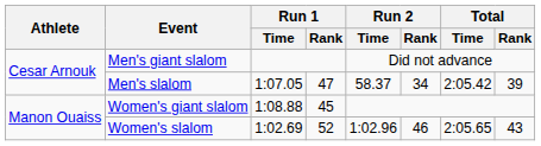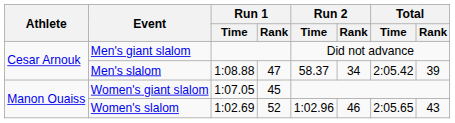 <table class=wikitable style=font-size:90%;text-align:center>
 <tr>
 <th rowspan=2>Athlete</th>
 <th rowspan=2>Event</th>
 <th colspan=2>Run 1</th>
 <th colspan=2>Run 2</th>
 <th colspan=2>Total</th>
 </tr>
 <tr style=font-size:95%>
 <th>Time</th>
 <th>Rank</th>
 <th>Time</th>
 <th>Rank</th>
 <th>Time</th>
 <th>Rank</th>
 </tr>
 <tr>
 <td align=left rowspan=2><a href='#'>Cesar Arnouk</a></td>
 <td align=left><a href='#'>Men's giant slalom</a></td>
 <td colspan=2></td>
 <td colspan=4>Did not advance</td>
 </tr>
 <tr>
 <td align=left><a href='#'>Men's slalom</a></td>
-<td>1:07.05</td>
+<td>1:08.88</td>
 <td>47</td>
 <td>58.37</td>
 <td>34</td>
 <td>2:05.42</td>
 <td>39</td>
 </tr>
 <tr>
 <td align=left rowspan=2><a href='#'>Manon Ouaiss</a></td>
 <td align=left><a href='#'>Women's giant slalom</a></td>
-<td>1:08.88</td>
+<td>1:07.05</td>
 <td>45</td>
 <td colspan=4></td>
 </tr>
 <tr>
 <td align=left><a href='#'>Women's slalom</a></td>
 <td>1:02.69</td>
 <td>52</td>
 <td>1:02.96</td>
 <td>46</td>
 <td>2:05.65</td>
 <td>43</td>
 </tr>
 </table>
